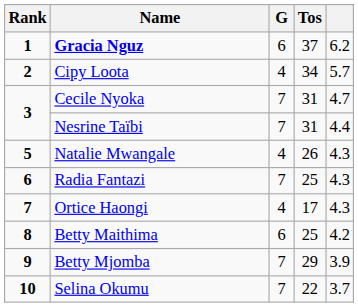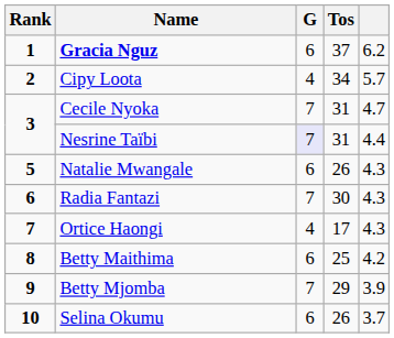 <table class="wikitable" style="text-align:center; font-size:90%;">
 <tr>
 <th width=10px>Rank</th>
 <th width=185px>Name</th>
 <th width=15px>G</th>
 <th width=10px>Tos</th>
 <th width=10px></th>
 </tr>
 <tr>
 <td><strong>1</strong></td>
 <td align=left> <strong><a href='#'>Gracia Nguz</a></strong></td>
 <td>6</td>
 <td>37</td>
 <td>6.2</td>
 </tr>
 <tr>
 <td><strong>2</strong></td>
 <td align=left> <a href='#'>Cipy Loota</a></td>
 <td>4</td>
 <td>34</td>
 <td>5.7</td>
 </tr>
 <tr>
 <td rowspan=2><strong>3</strong></td>
 <td align=left> <a href='#'>Cecile Nyoka</a></td>
 <td>7</td>
 <td>31</td>
 <td>4.7</td>
 </tr>
 <tr>
 <td align=left> <a href='#'>Nesrine Taïbi</a></td>
-<td>7</td>
+<td style="background: lavender;">7</td>
 <td>31</td>
 <td>4.4</td>
 </tr>
 <tr>
 <td><strong>5</strong></td>
 <td align=left> <a href='#'>Natalie Mwangale</a></td>
-<td>4</td>
+<td>6</td>
 <td>26</td>
 <td>4.3</td>
 </tr>
 <tr>
 <td><strong>6</strong></td>
 <td align=left> <a href='#'>Radia Fantazi</a></td>
 <td>7</td>
-<td>25</td>
+<td>30</td>
 <td>4.3</td>
 </tr>
 <tr>
 <td><strong>7</strong></td>
 <td align=left> <a href='#'>Ortice Haongi</a></td>
 <td>4</td>
 <td>17</td>
 <td>4.3</td>
 </tr>
 <tr>
 <td><strong>8</strong></td>
 <td align=left> <a href='#'>Betty Maithima</a></td>
 <td>6</td>
 <td>25</td>
 <td>4.2</td>
 </tr>
 <tr>
 <td><strong>9</strong></td>
 <td align=left> <a href='#'>Betty Mjomba</a></td>
 <td>7</td>
 <td>29</td>
 <td>3.9</td>
 </tr>
 <tr>
 <td><strong>10</strong></td>
 <td align=left> <a href='#'>Selina Okumu</a></td>
-<td>7</td>
-<td>22</td>
+<td>6</td>
+<td>26</td>
 <td>3.7</td>
 </tr>
 </table>
